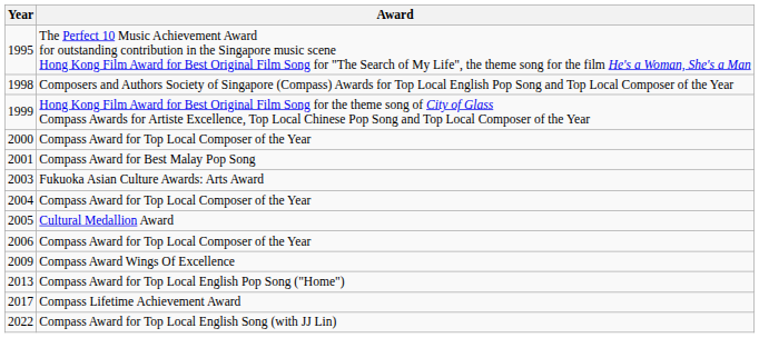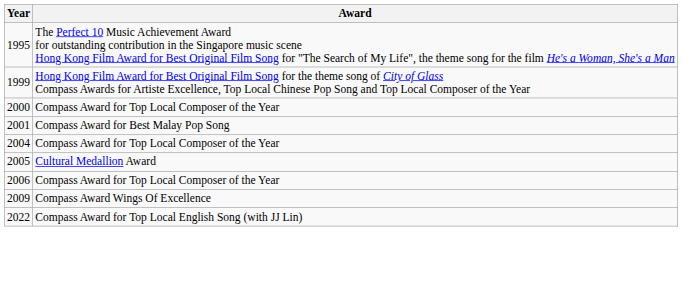 <table class="wikitable sortable">
 <tr>
 <th>Year</th>
 <th>Award</th>
 </tr>
 <tr>
 <td>1995</td>
 <td>The <a href='#'>Perfect 10</a> Music Achievement Award<br>for outstanding contribution in the Singapore music scene<br><a href='#'>Hong Kong Film Award for Best Original Film Song</a> for "The Search of My Life", the theme song for the film <em><a href='#'>He's a Woman, She's a Man</a></em></td>
-</tr>
-<tr>
-<td>1998</td>
-<td>Composers and Authors Society of Singapore (Compass) Awards for Top Local English Pop Song and Top Local Composer of the Year</td>
 </tr>
 <tr>
 <td>1999</td>
 <td><a href='#'>Hong Kong Film Award for Best Original Film Song</a> for the theme song of <em><a href='#'>City of Glass</a></em><br>Compass Awards for Artiste Excellence, Top Local Chinese Pop Song and Top Local Composer of the Year</td>
 </tr>
 <tr>
 <td>2000</td>
 <td>Compass Award for Top Local Composer of the Year</td>
 </tr>
 <tr>
 <td>2001</td>
 <td>Compass Award for Best Malay Pop Song</td>
-</tr>
-<tr>
-<td>2003</td>
-<td>Fukuoka Asian Culture Awards: Arts Award</td>
 </tr>
 <tr>
 <td>2004</td>
 <td>Compass Award for Top Local Composer of the Year</td>
 </tr>
 <tr>
 <td>2005</td>
 <td><a href='#'>Cultural Medallion</a> Award</td>
 </tr>
 <tr>
 <td>2006</td>
 <td>Compass Award for Top Local Composer of the Year</td>
 </tr>
 <tr>
 <td>2009</td>
 <td>Compass Award Wings Of Excellence</td>
 </tr>
 <tr>
-<td>2013</td>
-<td>Compass Award for Top Local English Pop Song ("Home")</td>
-</tr>
-<tr>
-<td>2017</td>
-<td>Compass Lifetime Achievement Award</td>
-</tr>
-<tr>
 <td>2022</td>
 <td>Compass Award for Top Local English Song (with JJ Lin)</td>
 </tr>
 </table>
